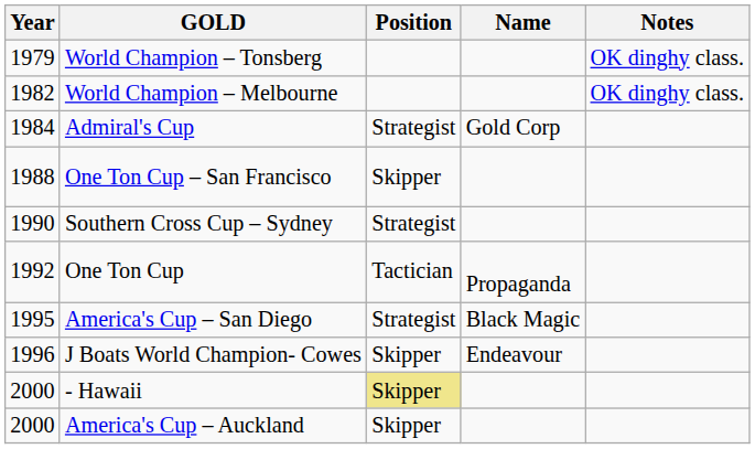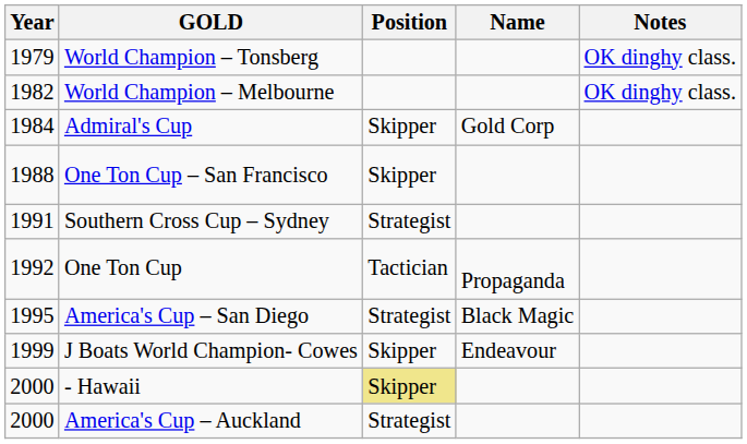 <table class="wikitable">
 <tr>
 <th>Year</th>
 <th>GOLD</th>
 <th>Position</th>
 <th>Name</th>
 <th>Notes</th>
 </tr>
 <tr>
 <td>1979</td>
 <td><a href='#'>World Champion</a> – Tonsberg</td>
 <td></td>
 <td></td>
 <td><a href='#'>OK dinghy</a> class.</td>
 </tr>
 <tr>
 <td>1982</td>
 <td><a href='#'>World Champion</a> – Melbourne</td>
 <td></td>
 <td></td>
 <td><a href='#'>OK dinghy</a> class.</td>
 </tr>
 <tr>
 <td>1984</td>
 <td><a href='#'>Admiral's Cup</a></td>
-<td>Strategist</td>
+<td>Skipper</td>
 <td>Gold Corp</td>
 <td></td>
 </tr>
 <tr>
 <td>1988</td>
 <td><a href='#'>One Ton Cup</a> – San Francisco</td>
 <td>Skipper</td>
 <td><br><br></td>
 <td></td>
 </tr>
 <tr>
-<td>1990</td>
+<td>1991</td>
 <td>Southern Cross Cup – Sydney</td>
 <td>Strategist</td>
 <td></td>
 <td></td>
 </tr>
 <tr>
 <td>1992</td>
 <td>One Ton Cup</td>
 <td>Tactician</td>
 <td><br>Propaganda<br></td>
 <td></td>
 </tr>
 <tr>
 <td>1995</td>
 <td><a href='#'>America's Cup</a> – San Diego</td>
 <td>Strategist</td>
 <td>Black Magic</td>
 <td></td>
 </tr>
 <tr>
-<td>1996</td>
+<td>1999</td>
 <td>J Boats World Champion- Cowes</td>
 <td>Skipper</td>
 <td>Endeavour</td>
 <td></td>
 </tr>
 <tr>
 <td>2000</td>
 <td>- Hawaii</td>
 <td style="background: khaki;">Skipper</td>
 <td></td>
 <td></td>
 </tr>
 <tr>
 <td>2000</td>
 <td><a href='#'>America's Cup</a> – Auckland</td>
-<td>Skipper</td>
+<td>Strategist</td>
 <td></td>
 <td></td>
 </tr>
 </table>
